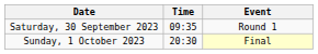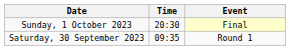 <table class = "wikitable" style="text-align:center;">
 <tr>
 <th width=220>Date</th>
 <th width=50>Time</th>
 <th width=150>Event</th>
 </tr>
 <tr>
+<td>Sunday, 1 October 2023</td>
+<td>20:30</td>
+<td bgcolor=ffffcc>Final</td>
+</tr>
+<tr>
 <td>Saturday, 30 September 2023</td>
 <td>09:35</td>
 <td>Round 1</td>
 </tr>
-<tr>
-<td>Sunday, 1 October 2023</td>
-<td>20:30</td>
-<td bgcolor=ffffcc>Final</td>
-</tr>
 </table>
